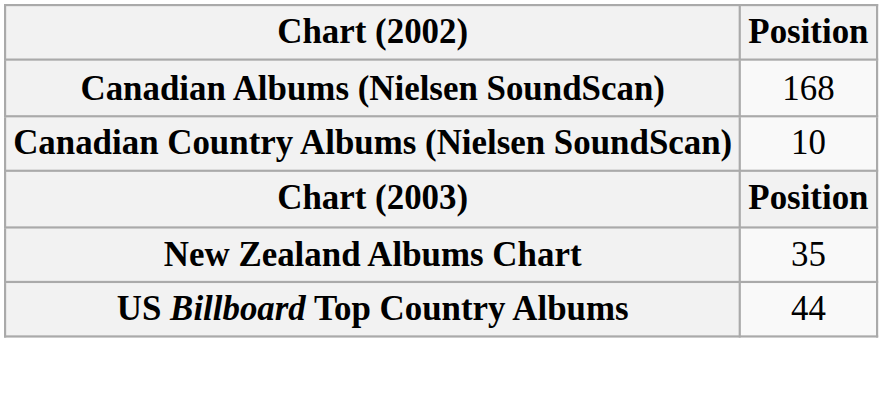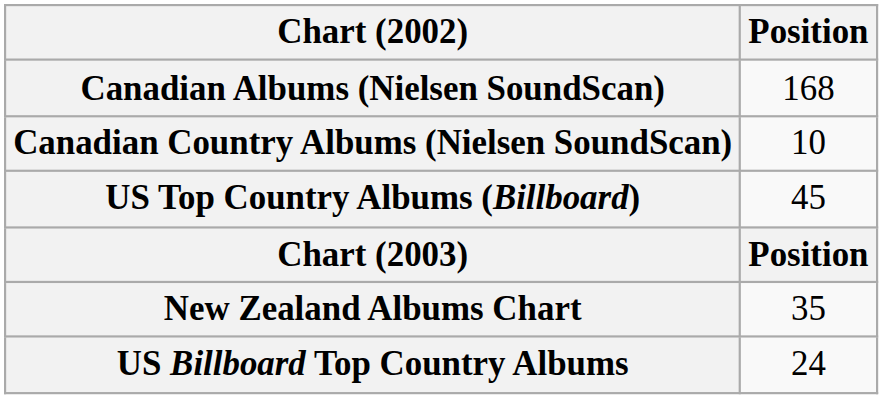 <table class="wikitable plainrowheaders sortable">
 <tr>
 <th>Chart (2002)</th>
 <th>Position</th>
 </tr>
 <tr>
 <th scope="row">Canadian Albums (Nielsen SoundScan)</th>
 <td align=center>168</td>
 </tr>
 <tr>
 <th scope="row">Canadian Country Albums (Nielsen SoundScan)</th>
 <td align=center>10</td>
 </tr>
 <tr>
+<th scope="row">US Top Country Albums (<em>Billboard</em>)</th>
+<td style="text-align:center;">45</td>
+</tr>
+<tr>
 <th>Chart (2003)</th>
 <th>Position</th>
 </tr>
 <tr>
 <th scope="row">New Zealand Albums Chart</th>
 <td style="text-align:center;">35</td>
 </tr>
 <tr>
 <th scope="row">US <em>Billboard</em> Top Country Albums</th>
-<td style="text-align:center;">44</td>
+<td style="text-align:center;">24</td>
 </tr>
 </table>
